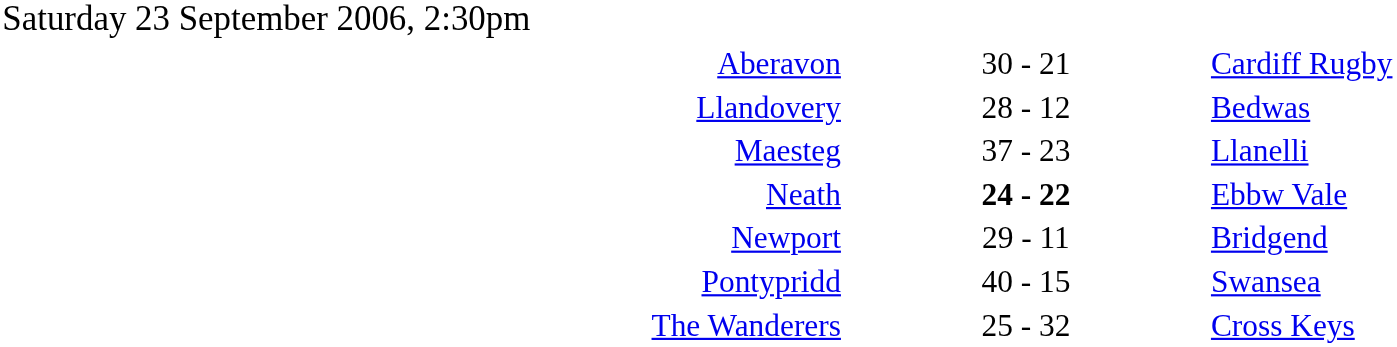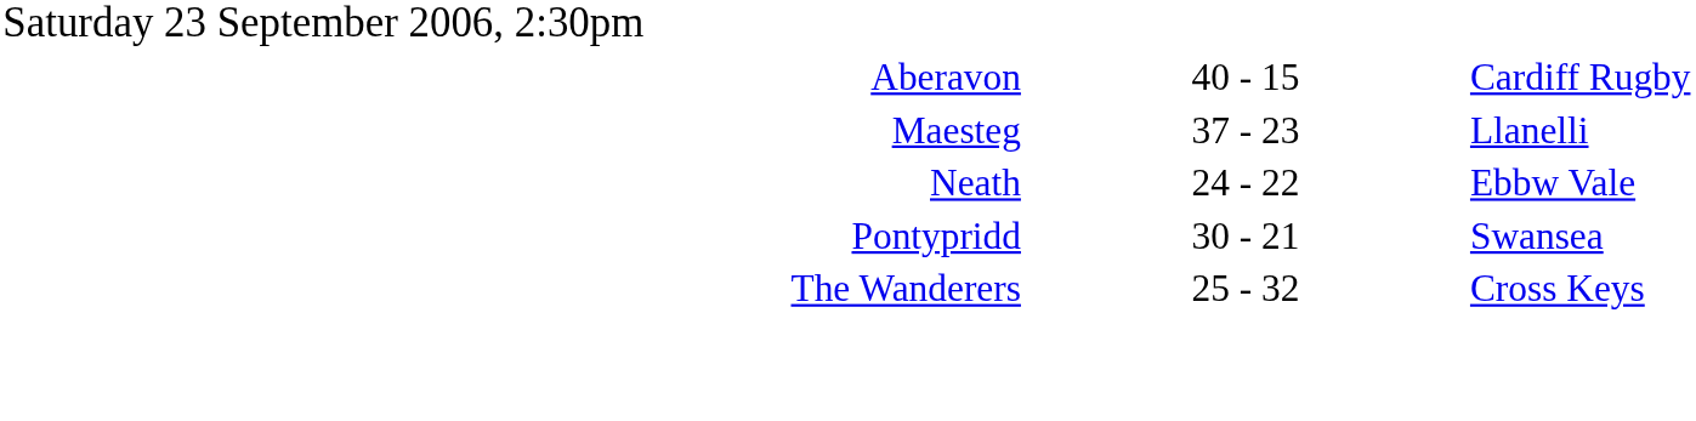 <table style="width:70%;" cellspacing="1">
 <tr>
 <th width=35%></th>
 <th width=15%></th>
 <th></th>
 </tr>
 <tr>
 <td>Saturday 23 September 2006, 2:30pm</td>
 </tr>
 <tr style=font-size:90%>
 <td align=right><a href='#'>Aberavon</a></td>
-<td align=center>30 - 21</td>
+<td align=center>40 - 15</td>
 <td><a href='#'>Cardiff Rugby</a></td>
-</tr>
-<tr style=font-size:90%>
-<td align=right><a href='#'>Llandovery</a></td>
-<td align=center>28 - 12</td>
-<td><a href='#'>Bedwas</a></td>
 </tr>
 <tr style=font-size:90%>
 <td align=right><a href='#'>Maesteg</a></td>
 <td align=center>37 - 23</td>
 <td><a href='#'>Llanelli</a></td>
 </tr>
 <tr style=font-size:90%>
 <td align=right><a href='#'>Neath</a></td>
-<td align=center><strong>24 - 22</strong></td>
+<td align=center>24 - 22</td>
 <td><a href='#'>Ebbw Vale</a></td>
 </tr>
 <tr style=font-size:90%>
-<td align=right><a href='#'>Newport</a></td>
-<td align=center>29 - 11</td>
-<td><a href='#'>Bridgend</a></td>
-</tr>
-<tr style=font-size:90%>
 <td align=right><a href='#'>Pontypridd</a></td>
-<td align=center>40 - 15</td>
+<td align=center>30 - 21</td>
 <td><a href='#'>Swansea</a></td>
 </tr>
 <tr style=font-size:90%>
 <td align=right><a href='#'>The Wanderers</a></td>
 <td align=center>25 - 32</td>
 <td><a href='#'>Cross Keys</a></td>
 </tr>
 </table>
